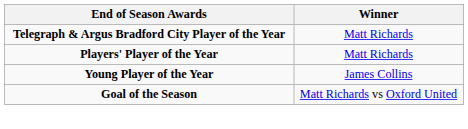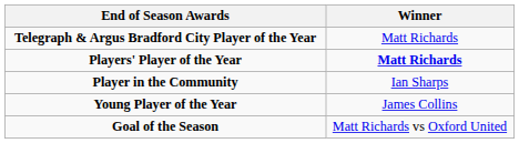 <table class="wikitable" style="text-align:center; font-size:95%;width:65%; text-align:left">
 <tr>
 <th><strong>End of Season Awards</strong></th>
 <th><strong>Winner</strong></th>
 </tr>
 <tr --->
 <td align="center"><strong>Telegraph & Argus Bradford City Player of the Year</strong></td>
 <td align="center"><a href='#'>Matt Richards</a></td>
 </tr>
 <tr --->
 <td align="center"><strong>Players' Player of the Year</strong></td>
-<td align="center"><a href='#'>Matt Richards</a></td>
+<td align="center"><strong><a href='#'>Matt Richards</a></strong></td>
+</tr>
+<tr --->
+<td align="center"><strong>Player in the Community</strong></td>
+<td align="center"><a href='#'>Ian Sharps</a></td>
 </tr>
 <tr --->
 <td align="center"><strong>Young Player of the Year</strong></td>
 <td align="center"><a href='#'>James Collins</a></td>
 </tr>
 <tr --->
 <td align="center"><strong>Goal of the Season</strong></td>
 <td align="center"><a href='#'>Matt Richards</a> vs <a href='#'>Oxford United</a></td>
 </tr>
 </table>
